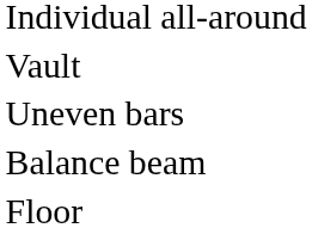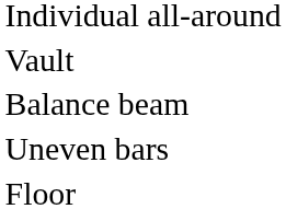 <table>
 <tr>
 <td>Individual all-around<br></td>
 <td></td>
 <td></td>
 <td></td>
 </tr>
 <tr>
 <td>Vault<br></td>
 <td></td>
 <td></td>
 <td></td>
 </tr>
 <tr>
-<td>Uneven bars<br></td>
+<td>Balance beam<br></td>
 <td></td>
 <td></td>
 <td></td>
 </tr>
 <tr>
-<td>Balance beam<br></td>
+<td>Uneven bars<br></td>
 <td></td>
 <td></td>
 <td></td>
 </tr>
 <tr>
 <td>Floor<br></td>
 <td></td>
 <td></td>
 <td></td>
 </tr>
 </table>
